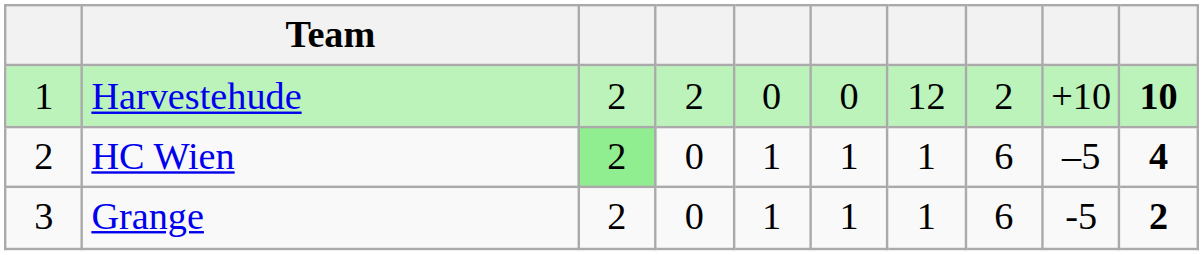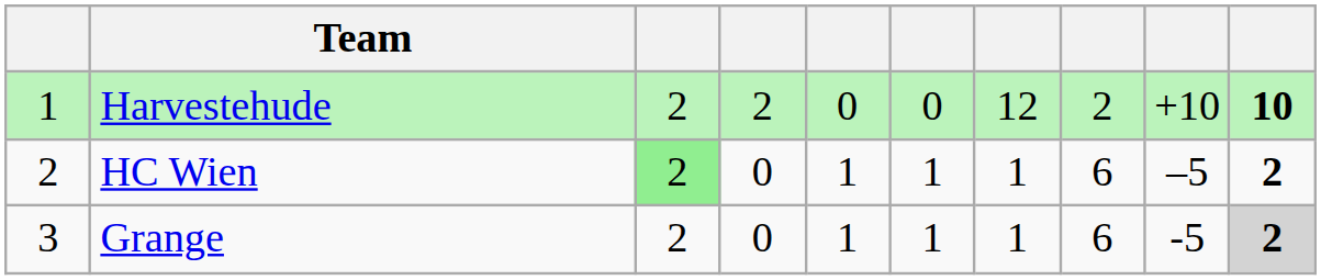 <table class=wikitable style="text-align:center">
 <tr align=center>
 <th width=25></th>
 <th width=200>Team</th>
 <th width=25></th>
 <th width=25></th>
 <th width=25></th>
 <th width=25></th>
 <th width=25></th>
 <th width=25></th>
 <th width=25></th>
 <th width=25></th>
 </tr>
 <tr bgcolor=bbf3bb>
 <td>1</td>
 <td align=left> <a href='#'>Harvestehude</a></td>
 <td>2</td>
 <td>2</td>
 <td>0</td>
 <td>0</td>
 <td>12</td>
 <td>2</td>
 <td>+10</td>
 <td><strong>10</strong></td>
 </tr>
 <tr>
 <td>2</td>
 <td align=left> <a href='#'>HC Wien</a></td>
 <td style="background: lightgreen;">2</td>
 <td>0</td>
 <td>1</td>
 <td>1</td>
 <td>1</td>
 <td>6</td>
 <td>–5</td>
-<td><strong>4</strong></td>
+<td><strong>2</strong></td>
 </tr>
 <tr>
 <td>3</td>
 <td align=left> <a href='#'>Grange</a></td>
 <td>2</td>
 <td>0</td>
 <td>1</td>
 <td>1</td>
 <td>1</td>
 <td>6</td>
 <td>-5</td>
-<td><strong>2</strong></td>
+<td style="background: lightgrey;"><strong>2</strong></td>
 </tr>
 </table>
